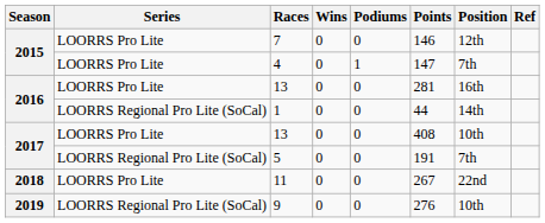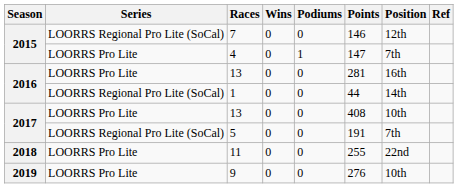 <table class="wikitable" style="font-size: 95%;">
 <tr>
 <th>Season</th>
 <th>Series</th>
 <th>Races</th>
 <th>Wins</th>
 <th>Podiums</th>
 <th>Points</th>
 <th>Position</th>
 <th>Ref</th>
 </tr>
 <tr>
 <th rowspan=2>2015</th>
-<td>LOORRS Pro Lite</td>
+<td>LOORRS Regional Pro Lite (SoCal)</td>
 <td>7</td>
 <td>0</td>
 <td>0</td>
 <td>146</td>
 <td>12th</td>
 <td></td>
 </tr>
 <tr>
 <td>LOORRS Pro Lite</td>
 <td>4</td>
 <td>0</td>
 <td>1</td>
 <td>147</td>
 <td>7th</td>
 <td></td>
 </tr>
 <tr>
 <th rowspan=2>2016</th>
 <td>LOORRS Pro Lite</td>
 <td>13</td>
 <td>0</td>
 <td>0</td>
 <td>281</td>
 <td>16th</td>
 <td></td>
 </tr>
 <tr>
 <td>LOORRS Regional Pro Lite (SoCal)</td>
 <td>1</td>
 <td>0</td>
 <td>0</td>
 <td>44</td>
 <td>14th</td>
 <td></td>
 </tr>
 <tr>
 <th rowspan=2>2017</th>
 <td>LOORRS Pro Lite</td>
 <td>13</td>
 <td>0</td>
 <td>0</td>
 <td>408</td>
 <td>10th</td>
 <td></td>
 </tr>
 <tr>
 <td>LOORRS Regional Pro Lite (SoCal)</td>
 <td>5</td>
 <td>0</td>
 <td>0</td>
 <td>191</td>
 <td>7th</td>
 <td></td>
 </tr>
 <tr>
 <th>2018</th>
 <td>LOORRS Pro Lite</td>
 <td>11</td>
 <td>0</td>
 <td>0</td>
-<td>267</td>
+<td>255</td>
 <td>22nd</td>
 <td></td>
 </tr>
 <tr>
 <th>2019</th>
-<td>LOORRS Regional Pro Lite (SoCal)</td>
+<td>LOORRS Pro Lite</td>
 <td>9</td>
 <td>0</td>
 <td>0</td>
 <td>276</td>
 <td>10th</td>
 <td></td>
 </tr>
 </table>
